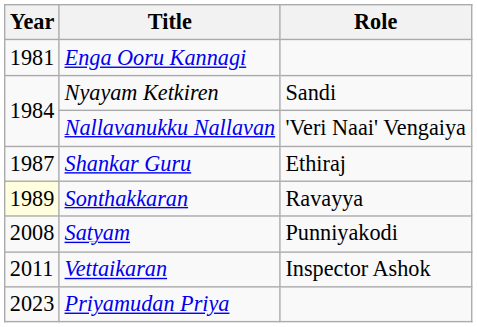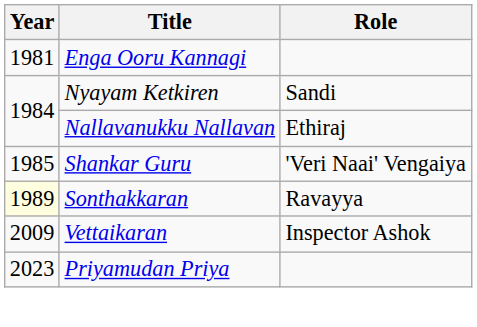 <table class="wikitable sortable">
 <tr>
 <th>Year</th>
 <th>Title</th>
 <th>Role</th>
 </tr>
 <tr>
 <td>1981</td>
 <td><em><a href='#'>Enga Ooru Kannagi</a></em></td>
 <td></td>
 </tr>
 <tr>
 <td rowspan="2">1984</td>
 <td><em>Nyayam Ketkiren</em></td>
 <td>Sandi</td>
 </tr>
 <tr>
 <td><em><a href='#'>Nallavanukku Nallavan</a></em></td>
-<td>'Veri Naai' Vengaiya</td>
+<td>Ethiraj</td>
 </tr>
 <tr>
-<td>1987</td>
+<td>1985</td>
 <td><a href='#'><em>Shankar Guru</em></a></td>
-<td>Ethiraj</td>
+<td>'Veri Naai' Vengaiya</td>
 </tr>
 <tr>
 <td style="background: lightyellow;">1989</td>
 <td><em><a href='#'>Sonthakkaran</a></em></td>
 <td>Ravayya</td>
 </tr>
 <tr>
-<td>2008</td>
-<td><em><a href='#'>Satyam</a></em></td>
-<td>Punniyakodi</td>
-</tr>
-<tr>
-<td>2011</td>
+<td>2009</td>
 <td><a href='#'><em>Vettaikaran</em></a></td>
 <td>Inspector Ashok</td>
 </tr>
 <tr>
 <td>2023</td>
 <td><em><a href='#'>Priyamudan Priya</a></em></td>
 <td></td>
 </tr>
 </table>
